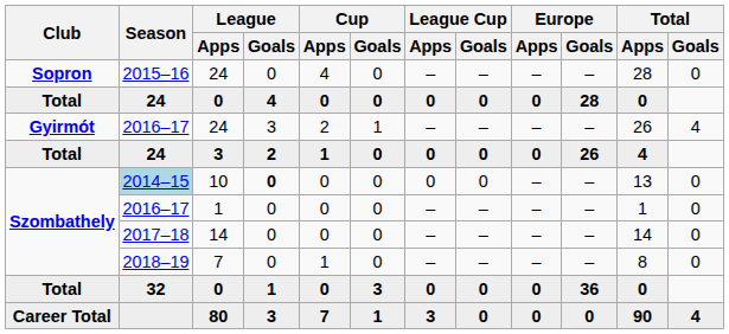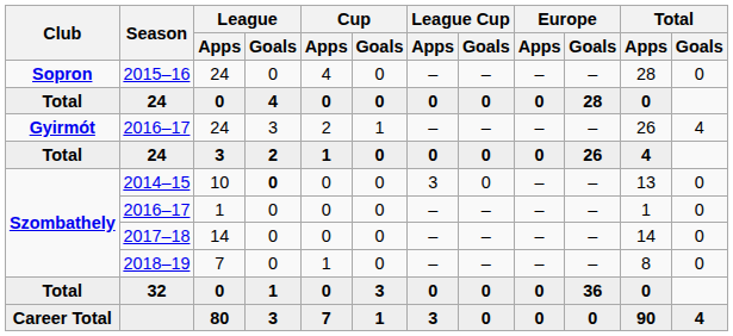 <table class="wikitable" style="font-size:90%; text-align: center;">
 <tr>
 <th rowspan="2">Club</th>
 <th rowspan="2">Season</th>
 <th colspan="2">League</th>
 <th colspan="2">Cup</th>
 <th colspan="2">League Cup</th>
 <th colspan="2">Europe</th>
 <th colspan="2">Total</th>
 </tr>
 <tr>
 <th>Apps</th>
 <th>Goals</th>
 <th>Apps</th>
 <th>Goals</th>
 <th>Apps</th>
 <th>Goals</th>
 <th>Apps</th>
 <th>Goals</th>
 <th>Apps</th>
 <th>Goals</th>
 </tr>
 <tr ||-||-||-|->
 <td rowspan="3" valign="center"><strong><a href='#'>Sopron</a></strong></td>
 </tr>
 <tr>
 <td><a href='#'>2015–16</a></td>
 <td>24</td>
 <td>0</td>
 <td>4</td>
 <td>0</td>
 <td>–</td>
 <td>–</td>
 <td>–</td>
 <td>–</td>
 <td>28</td>
 <td>0</td>
 </tr>
 <tr>
 </tr>
 <tr style="font-weight:bold; background-color:#eeeeee;">
 <td>Total</td>
 <td>24</td>
 <td>0</td>
 <td>4</td>
 <td>0</td>
 <td>0</td>
 <td>0</td>
 <td>0</td>
 <td>0</td>
 <td>28</td>
 <td>0</td>
 </tr>
 <tr>
 <td rowspan="3" valign="center"><strong><a href='#'>Gyirmót</a></strong></td>
 </tr>
 <tr>
 <td><a href='#'>2016–17</a></td>
 <td>24</td>
 <td>3</td>
 <td>2</td>
 <td>1</td>
 <td>–</td>
 <td>–</td>
 <td>–</td>
 <td>–</td>
 <td>26</td>
 <td>4</td>
 </tr>
 <tr>
 </tr>
 <tr style="font-weight:bold; background-color:#eeeeee;">
 <td>Total</td>
 <td>24</td>
 <td>3</td>
 <td>2</td>
 <td>1</td>
 <td>0</td>
 <td>0</td>
 <td>0</td>
 <td>0</td>
 <td>26</td>
 <td>4</td>
 </tr>
 <tr>
 <td rowspan="6" valign="center"><strong><a href='#'>Szombathely</a></strong></td>
 </tr>
 <tr>
-<td style="background: lightblue;"><a href='#'>2014–15</a></td>
+<td><a href='#'>2014–15</a></td>
 <td>10</td>
 <td><strong>0</strong></td>
 <td>0</td>
 <td>0</td>
-<td>0</td>
+<td>3</td>
 <td>0</td>
 <td>–</td>
 <td>–</td>
 <td>13</td>
 <td>0</td>
 </tr>
 <tr>
 <td><a href='#'>2016–17</a></td>
 <td>1</td>
 <td>0</td>
 <td>0</td>
 <td>0</td>
 <td>–</td>
 <td>–</td>
 <td>–</td>
 <td>–</td>
 <td>1</td>
 <td>0</td>
 </tr>
 <tr>
 <td><a href='#'>2017–18</a></td>
 <td>14</td>
 <td>0</td>
 <td>0</td>
 <td>0</td>
 <td>–</td>
 <td>–</td>
 <td>–</td>
 <td>–</td>
 <td>14</td>
 <td>0</td>
 </tr>
 <tr>
 <td><a href='#'>2018–19</a></td>
 <td>7</td>
 <td>0</td>
 <td>1</td>
 <td>0</td>
 <td>–</td>
 <td>–</td>
 <td>–</td>
 <td>–</td>
 <td>8</td>
 <td>0</td>
 </tr>
 <tr>
 </tr>
 <tr style="font-weight:bold; background-color:#eeeeee;">
 <td>Total</td>
 <td>32</td>
 <td>0</td>
 <td>1</td>
 <td>0</td>
 <td>3</td>
 <td>0</td>
 <td>0</td>
 <td>0</td>
 <td>36</td>
 <td>0</td>
 </tr>
 <tr>
 </tr>
 <tr style="font-weight:bold; background-color:#eeeeee;">
 <td rowspan="2" valign="top"><strong>Career Total</strong></td>
 <td></td>
 <td><strong>80</strong></td>
 <td><strong>3</strong></td>
 <td><strong>7</strong></td>
 <td><strong>1</strong></td>
 <td><strong>3</strong></td>
 <td><strong>0</strong></td>
 <td><strong>0</strong></td>
 <td><strong>0</strong></td>
 <td><strong>90</strong></td>
 <td><strong>4</strong></td>
 </tr>
 </table>
